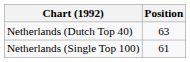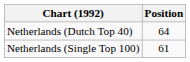 <table class="wikitable sortable">
 <tr>
 <th align="left">Chart (1992)</th>
 <th align="center">Position</th>
 </tr>
 <tr>
 <td>Netherlands (Dutch Top 40)</td>
-<td align="center">63</td>
+<td align="center">64</td>
 </tr>
 <tr>
 <td>Netherlands (Single Top 100)</td>
 <td align="center">61</td>
 </tr>
 </table>
